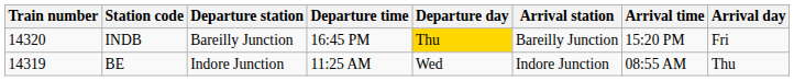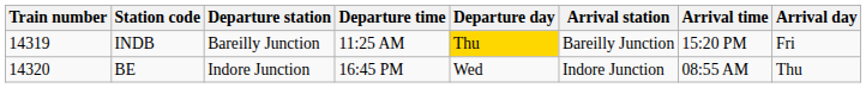 <table class="wikitable">
 <tr>
 <th>Train number</th>
 <th>Station code</th>
 <th>Departure station</th>
 <th>Departure time</th>
 <th>Departure day</th>
 <th>Arrival station</th>
 <th>Arrival time</th>
 <th>Arrival day</th>
 </tr>
 <tr>
-<td>14320</td>
+<td>14319</td>
 <td>INDB</td>
 <td>Bareilly Junction</td>
-<td>16:45 PM</td>
+<td>11:25 AM</td>
 <td style="background: gold;">Thu</td>
 <td>Bareilly Junction</td>
 <td>15:20 PM</td>
 <td>Fri</td>
 </tr>
 <tr>
-<td>14319</td>
+<td>14320</td>
 <td>BE</td>
 <td>Indore Junction</td>
-<td>11:25 AM</td>
+<td>16:45 PM</td>
 <td>Wed</td>
 <td>Indore Junction</td>
 <td>08:55 AM</td>
 <td>Thu</td>
 </tr>
 </table>
